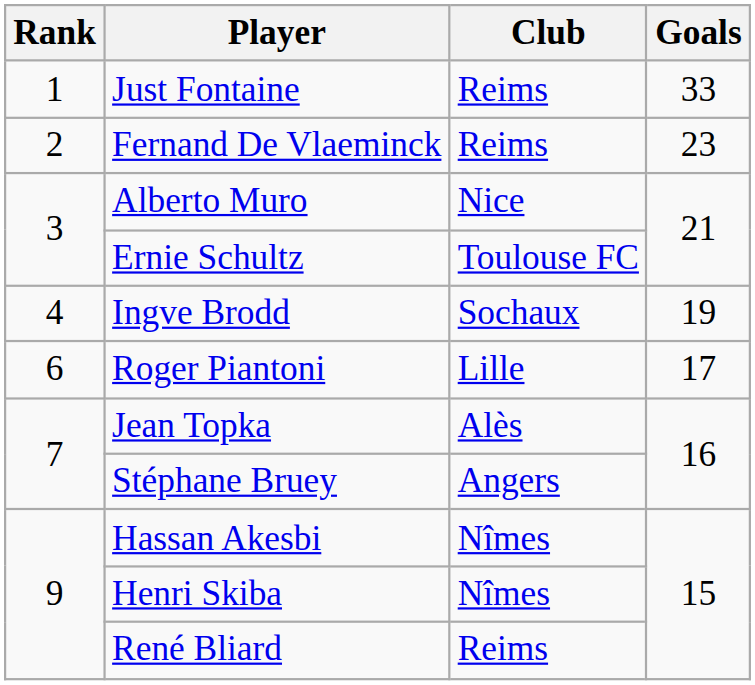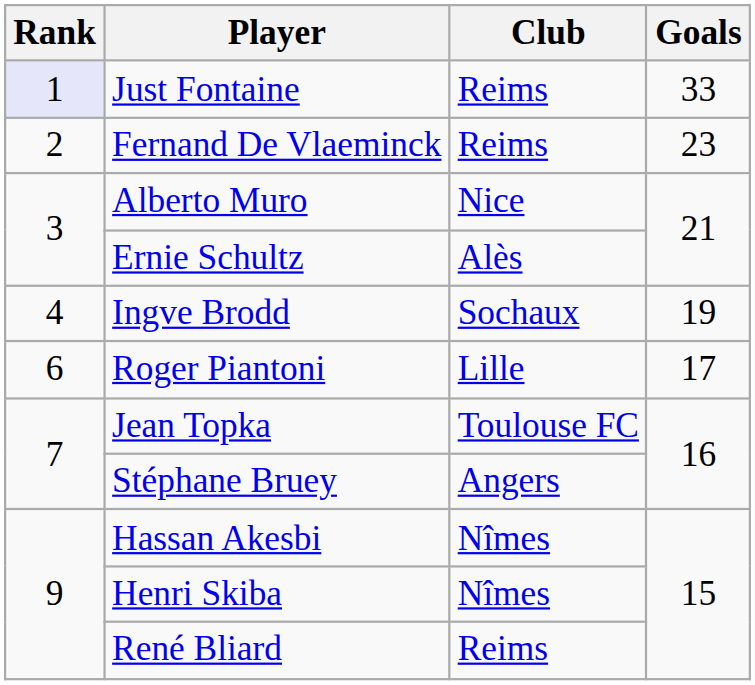 <table class="wikitable" style="text-align:center">
 <tr>
 <th>Rank</th>
 <th>Player</th>
 <th>Club</th>
 <th>Goals</th>
 </tr>
 <tr>
-<td>1</td>
+<td style="background: lavender;">1</td>
 <td align="left"> <a href='#'>Just Fontaine</a></td>
 <td align="left"><a href='#'>Reims</a></td>
 <td>33</td>
 </tr>
 <tr>
 <td>2</td>
 <td align="left"> <a href='#'>Fernand De Vlaeminck</a></td>
 <td align="left"><a href='#'>Reims</a></td>
 <td>23</td>
 </tr>
 <tr>
 <td rowspan="2">3</td>
 <td align="left"> <a href='#'>Alberto Muro</a></td>
 <td align="left"><a href='#'>Nice</a></td>
 <td rowspan="2">21</td>
 </tr>
 <tr>
 <td align="left"> <a href='#'>Ernie Schultz</a></td>
-<td align="left"><a href='#'>Toulouse FC</a></td>
+<td align="left"><a href='#'>Alès</a></td>
 </tr>
 <tr>
 <td>4</td>
 <td align="left"> <a href='#'>Ingve Brodd</a></td>
 <td align="left"><a href='#'>Sochaux</a></td>
 <td>19</td>
 </tr>
 <tr>
 <td>6</td>
 <td align="left"> <a href='#'>Roger Piantoni</a></td>
 <td align="left"><a href='#'>Lille</a></td>
 <td>17</td>
 </tr>
 <tr>
 <td rowspan="2">7</td>
 <td align="left">  <a href='#'>Jean Topka</a></td>
-<td align="left"><a href='#'>Alès</a></td>
+<td align="left"><a href='#'>Toulouse FC</a></td>
 <td rowspan="2">16</td>
 </tr>
 <tr>
 <td align="left"> <a href='#'>Stéphane Bruey</a></td>
 <td align="left"><a href='#'>Angers</a></td>
 </tr>
 <tr>
 <td rowspan="3">9</td>
 <td align="left"> <a href='#'>Hassan Akesbi</a></td>
 <td align="left"><a href='#'>Nîmes</a></td>
 <td rowspan="3">15</td>
 </tr>
 <tr>
 <td align="left">  <a href='#'>Henri Skiba</a></td>
 <td align="left"><a href='#'>Nîmes</a></td>
 </tr>
 <tr>
 <td align="left"> <a href='#'>René Bliard</a></td>
 <td align="left"><a href='#'>Reims</a></td>
 </tr>
 </table>
